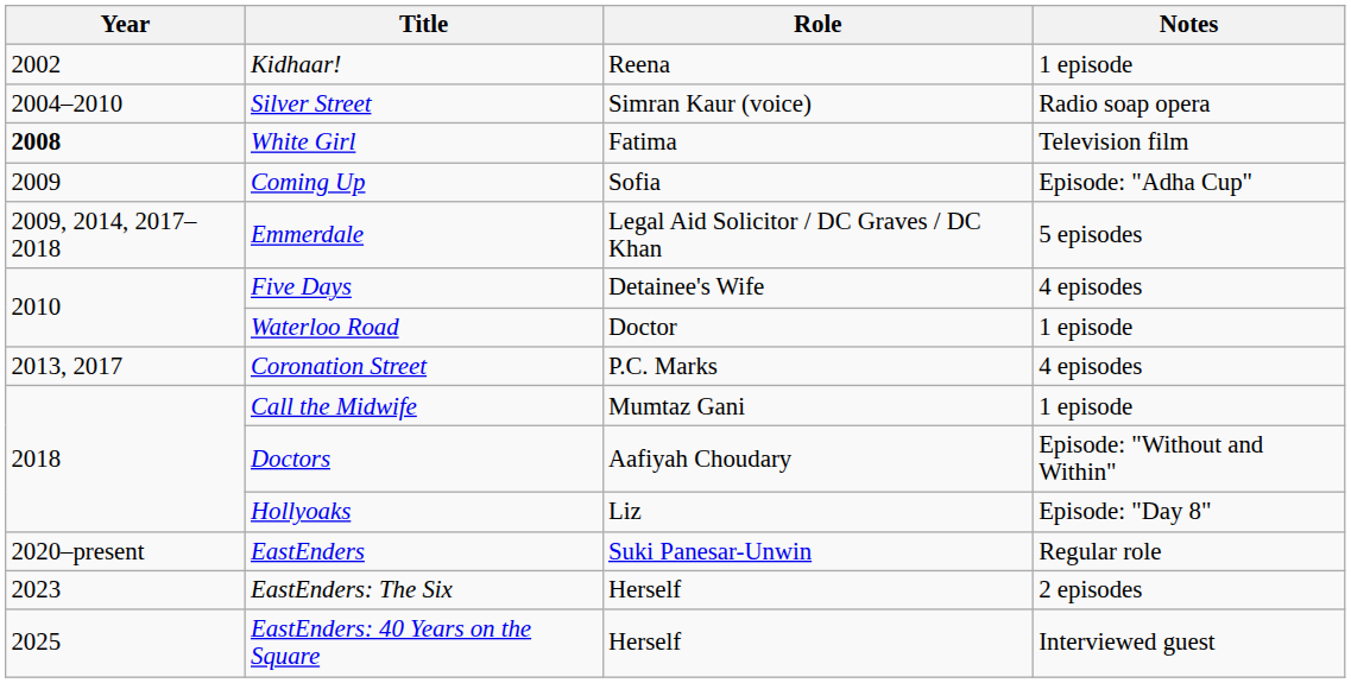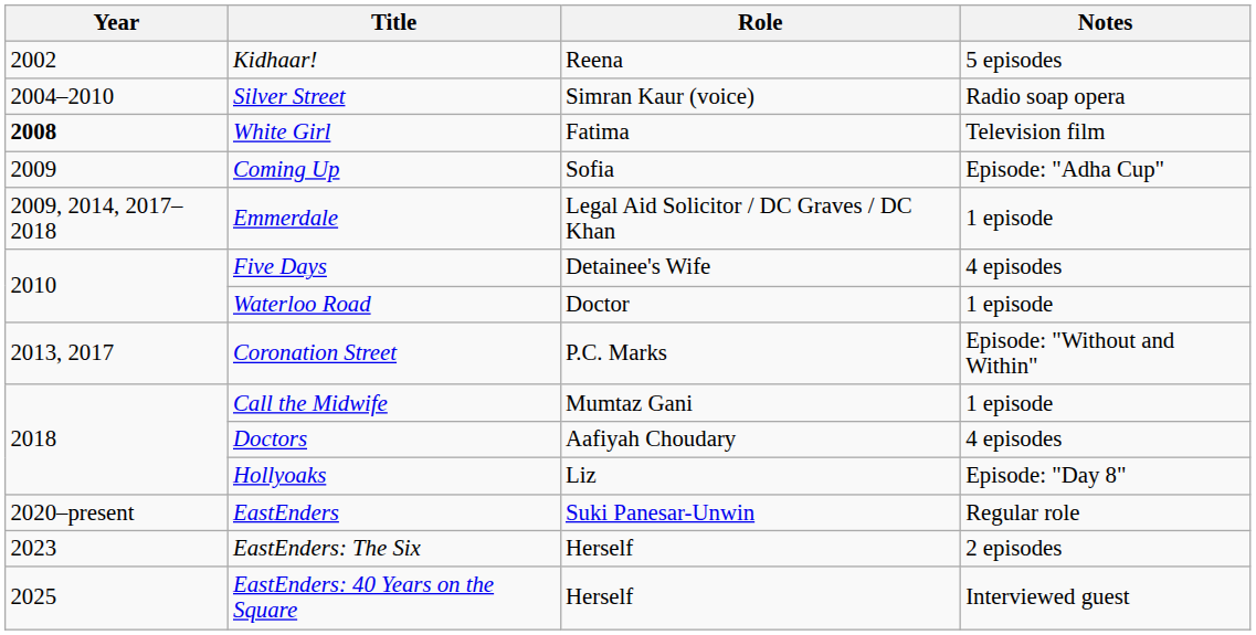 <table class="wikitable sortable">
 <tr>
 <th>Year</th>
 <th>Title</th>
 <th>Role</th>
 <th>Notes</th>
 </tr>
 <tr>
 <td>2002</td>
 <td><em>Kidhaar!</em></td>
 <td>Reena</td>
-<td>1 episode</td>
+<td>5 episodes</td>
 </tr>
 <tr>
 <td>2004–2010</td>
 <td><em><a href='#'>Silver Street</a></em></td>
 <td>Simran Kaur (voice)</td>
 <td>Radio soap opera</td>
 </tr>
 <tr>
 <td><strong>2008</strong></td>
 <td><em><a href='#'>White Girl</a></em></td>
 <td>Fatima</td>
 <td>Television film</td>
 </tr>
 <tr>
 <td>2009</td>
 <td><em><a href='#'>Coming Up</a></em></td>
 <td>Sofia</td>
 <td>Episode: "Adha Cup"</td>
 </tr>
 <tr>
 <td>2009, 2014, 2017–2018</td>
 <td><em><a href='#'>Emmerdale</a></em></td>
 <td>Legal Aid Solicitor / DC Graves / DC Khan</td>
-<td>5 episodes</td>
+<td>1 episode</td>
 </tr>
 <tr>
 <td rowspan="2">2010</td>
 <td><em><a href='#'>Five Days</a></em></td>
 <td>Detainee's Wife</td>
 <td>4 episodes</td>
 </tr>
 <tr>
 <td><em><a href='#'>Waterloo Road</a></em></td>
 <td>Doctor</td>
 <td>1 episode</td>
 </tr>
 <tr>
 <td>2013, 2017</td>
 <td><em><a href='#'>Coronation Street</a></em></td>
 <td>P.C. Marks</td>
-<td>4 episodes</td>
+<td>Episode: "Without and Within"</td>
 </tr>
 <tr>
 <td rowspan="3">2018</td>
 <td><em><a href='#'>Call the Midwife</a></em></td>
 <td>Mumtaz Gani</td>
 <td>1 episode</td>
 </tr>
 <tr>
 <td><em><a href='#'>Doctors</a></em></td>
 <td>Aafiyah Choudary</td>
-<td>Episode: "Without and Within"</td>
+<td>4 episodes</td>
 </tr>
 <tr>
 <td><em><a href='#'>Hollyoaks</a></em></td>
 <td>Liz</td>
 <td>Episode: "Day 8"</td>
 </tr>
 <tr>
 <td>2020–present</td>
 <td><em><a href='#'>EastEnders</a></em></td>
 <td><a href='#'>Suki Panesar-Unwin</a></td>
 <td>Regular role</td>
 </tr>
 <tr>
 <td>2023</td>
 <td><em>EastEnders: The Six</em></td>
 <td>Herself</td>
 <td>2 episodes</td>
 </tr>
 <tr>
 <td>2025</td>
 <td><em><a href='#'>EastEnders: 40 Years on the Square</a></em></td>
 <td>Herself</td>
 <td>Interviewed guest</td>
 </tr>
 </table>
